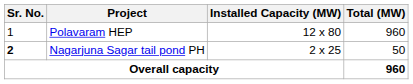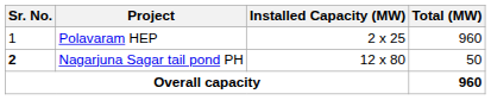 <table class="wikitable sortable" style="background:#fff;">
 <tr>
 <th>Sr. No.</th>
 <th>Project</th>
 <th>Installed Capacity (MW)</th>
 <th>Total (MW)</th>
 </tr>
 <tr style="text-align:left;">
 <td>1</td>
 <td><a href='#'>Polavaram</a> HEP</td>
-<td style="text-align:right;">12 x 80</td>
+<td style="text-align:right;">2 x 25</td>
 <td style="text-align:right;">960</td>
 </tr>
 <tr style="text-align:left;">
 <td><strong>2</strong></td>
 <td><a href='#'>Nagarjuna Sagar tail pond</a> PH</td>
-<td style="text-align:right;">2 x 25</td>
+<td style="text-align:right;">12 x 80</td>
 <td style="text-align:right;">50</td>
 </tr>
 <tr>
 <td colspan="3" style="text-align:center;"><strong>Overall capacity</strong></td>
 <td style="text-align:right;"><strong>960</strong></td>
 </tr>
 </table>
